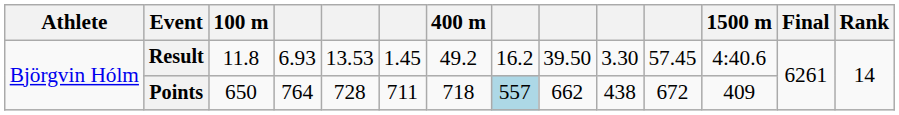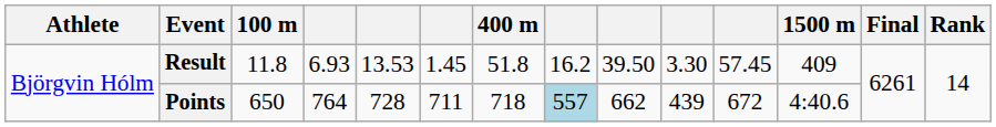 <table class="wikitable" style="font-size:90%">
 <tr>
 <th>Athlete</th>
 <th>Event</th>
 <th>100 m</th>
 <th></th>
 <th></th>
 <th></th>
 <th>400 m</th>
 <th></th>
 <th></th>
 <th></th>
 <th></th>
 <th>1500 m</th>
 <th>Final</th>
 <th>Rank</th>
 </tr>
 <tr align=center>
 <td align=left rowspan=2><a href='#'>Björgvin Hólm</a></td>
 <th style="font-size:95%">Result</th>
 <td>11.8</td>
 <td>6.93</td>
 <td>13.53</td>
 <td>1.45</td>
-<td>49.2</td>
+<td>51.8</td>
 <td>16.2</td>
 <td>39.50</td>
 <td>3.30</td>
 <td>57.45</td>
-<td>4:40.6</td>
+<td>409</td>
 <td rowspan=2>6261</td>
 <td rowspan=2>14</td>
 </tr>
 <tr align=center>
 <th style="font-size:95%">Points</th>
 <td>650</td>
 <td>764</td>
 <td>728</td>
 <td>711</td>
 <td>718</td>
 <td style="background: lightblue;">557</td>
 <td>662</td>
-<td>438</td>
+<td>439</td>
 <td>672</td>
-<td>409</td>
+<td>4:40.6</td>
 </tr>
 </table>
